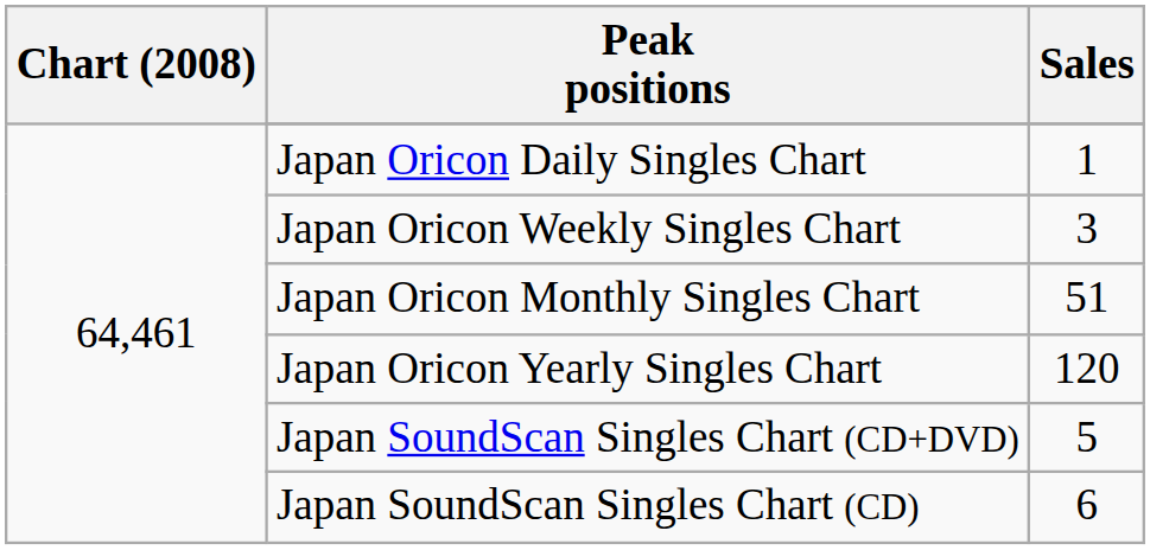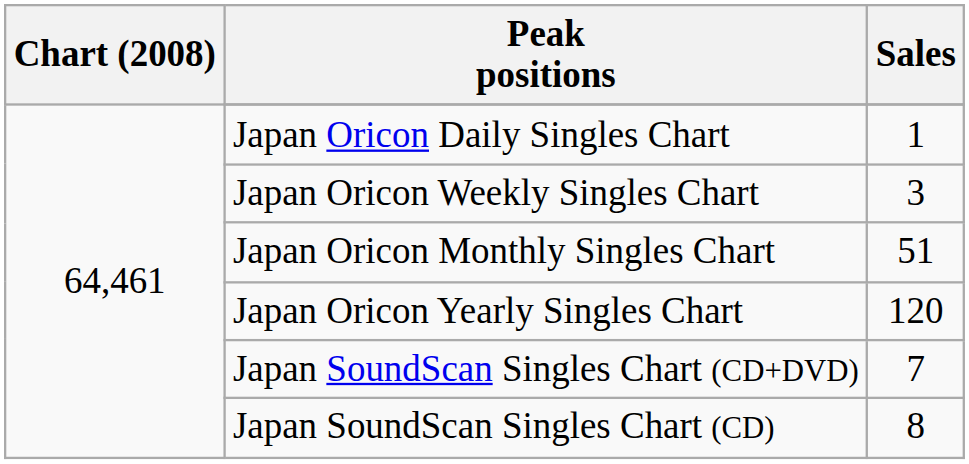 <table class="wikitable sortable">
 <tr>
 <th>Chart (2008)</th>
 <th>Peak<br>positions</th>
 <th>Sales</th>
 </tr>
 <tr>
 <td rowspan="7" align="center">64,461</td>
 </tr>
 <tr>
 <td>Japan <a href='#'>Oricon</a> Daily Singles Chart</td>
 <td align="center">1</td>
 </tr>
 <tr>
 <td>Japan Oricon Weekly Singles Chart</td>
 <td align="center">3</td>
 </tr>
 <tr>
 <td>Japan Oricon Monthly Singles Chart</td>
 <td align="center">51</td>
 </tr>
 <tr>
 <td>Japan Oricon Yearly Singles Chart</td>
 <td align="center">120</td>
 </tr>
 <tr>
 <td>Japan <a href='#'>SoundScan</a> Singles Chart <small>(CD+DVD)</small></td>
-<td align="center">5</td>
+<td align="center">7</td>
 </tr>
 <tr>
 <td>Japan SoundScan Singles Chart <small>(CD)</small></td>
-<td align="center">6</td>
+<td align="center">8</td>
 </tr>
 </table>
